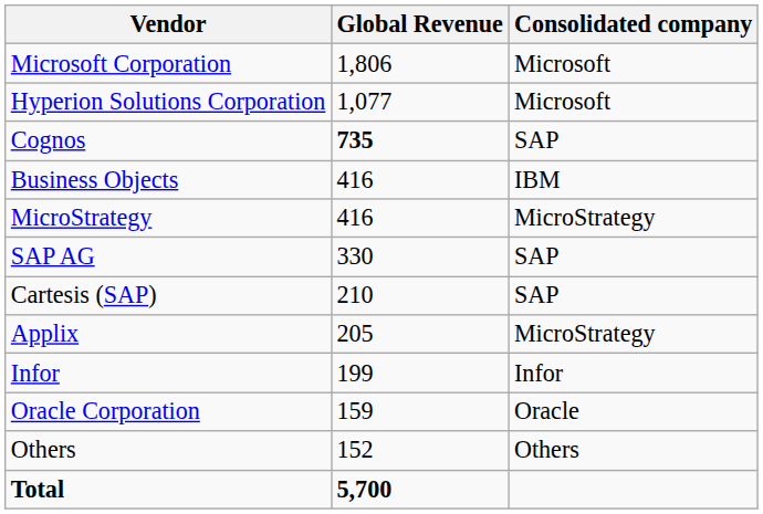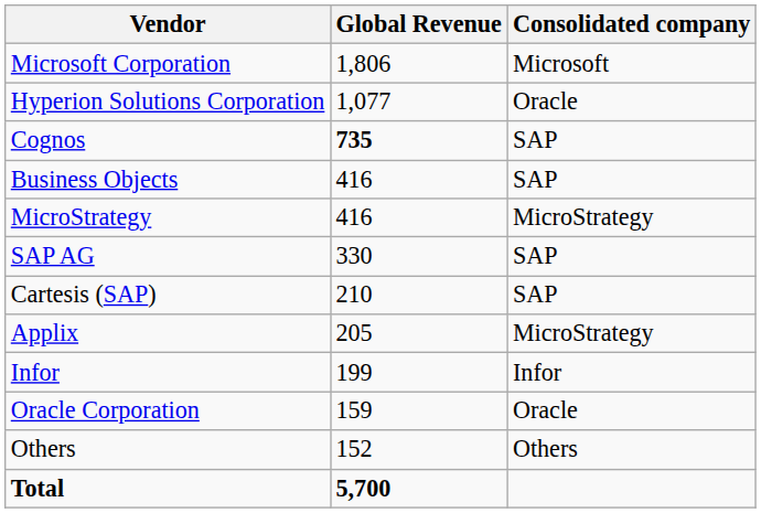 <table class="wikitable sortable">
 <tr>
 <th>Vendor</th>
 <th>Global Revenue</th>
 <th>Consolidated company</th>
 </tr>
 <tr>
 <td><a href='#'>Microsoft Corporation</a></td>
 <td>1,806</td>
 <td>Microsoft</td>
 </tr>
 <tr>
 <td><a href='#'>Hyperion Solutions Corporation</a></td>
 <td>1,077</td>
-<td>Microsoft</td>
+<td>Oracle</td>
 </tr>
 <tr>
 <td><a href='#'>Cognos</a></td>
 <td><strong>735</strong></td>
 <td>SAP</td>
 </tr>
 <tr>
 <td><a href='#'>Business Objects</a></td>
 <td>416</td>
-<td>IBM</td>
+<td>SAP</td>
 </tr>
 <tr>
 <td><a href='#'>MicroStrategy</a></td>
 <td>416</td>
 <td>MicroStrategy</td>
 </tr>
 <tr>
 <td><a href='#'>SAP AG</a></td>
 <td>330</td>
 <td>SAP</td>
 </tr>
 <tr>
 <td>Cartesis (<a href='#'>SAP</a>)</td>
 <td>210</td>
 <td>SAP</td>
 </tr>
 <tr>
 <td><a href='#'>Applix</a></td>
 <td>205</td>
 <td>MicroStrategy</td>
 </tr>
 <tr>
 <td><a href='#'>Infor</a></td>
 <td>199</td>
 <td>Infor</td>
 </tr>
 <tr>
 <td><a href='#'>Oracle Corporation</a></td>
 <td>159</td>
 <td>Oracle</td>
 </tr>
 <tr>
 <td>Others</td>
 <td>152</td>
 <td>Others</td>
 </tr>
 <tr>
 <td><strong>Total</strong></td>
 <td><strong>5,700</strong></td>
 </tr>
 </table>
